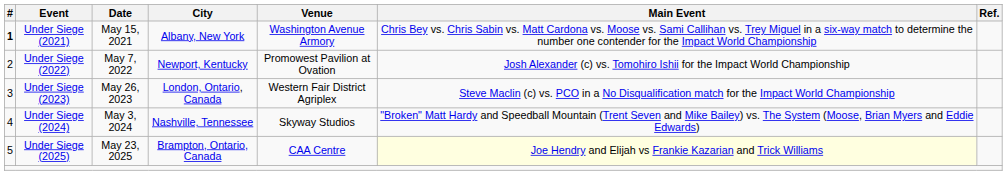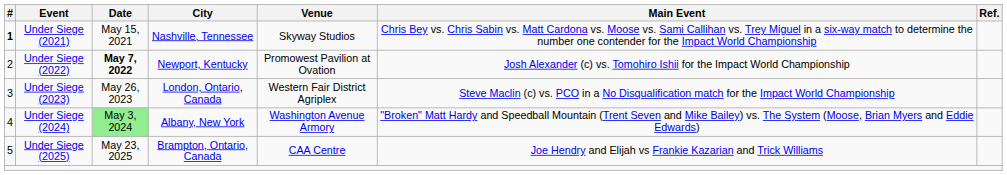 <table class="mw-datatable wikitable sortable succession-box" style="font-size:85%; text-align:center;" width="100%">
 <tr>
 <th>#</th>
 <th>Event</th>
 <th>Date</th>
 <th>City</th>
 <th>Venue</th>
 <th>Main Event</th>
 <th>Ref.</th>
 </tr>
 <tr>
 <td><strong>1</strong></td>
 <td><a href='#'>Under Siege (2021)</a></td>
 <td>May 15, 2021</td>
-<td><a href='#'>Albany, New York</a></td>
-<td><a href='#'>Washington Avenue Armory</a></td>
+<td><a href='#'>Nashville, Tennessee</a></td>
+<td>Skyway Studios</td>
 <td><a href='#'>Chris Bey</a> vs. <a href='#'>Chris Sabin</a> vs. <a href='#'>Matt Cardona</a> vs. <a href='#'>Moose</a> vs. <a href='#'>Sami Callihan</a> vs. <a href='#'>Trey Miguel</a> in a <a href='#'>six-way match</a> to determine the number one contender for the <a href='#'>Impact World Championship</a></td>
 <td></td>
 </tr>
 <tr>
 <td>2</td>
 <td><a href='#'>Under Siege (2022)</a></td>
-<td>May 7, 2022</td>
+<td><strong>May 7, 2022</strong></td>
 <td><a href='#'>Newport, Kentucky</a></td>
 <td>Promowest Pavilion at Ovation</td>
 <td><a href='#'>Josh Alexander</a> (c) vs. <a href='#'>Tomohiro Ishii</a> for the Impact World Championship</td>
 <td></td>
 </tr>
 <tr>
 <td>3</td>
 <td><a href='#'>Under Siege (2023)</a></td>
 <td>May 26, 2023</td>
 <td><a href='#'>London, Ontario</a>, <a href='#'>Canada</a></td>
 <td>Western Fair District Agriplex</td>
 <td><a href='#'>Steve Maclin</a> (c) vs. <a href='#'>PCO</a> in a <a href='#'>No Disqualification match</a> for the <a href='#'>Impact World Championship</a></td>
 <td></td>
 </tr>
 <tr>
 <td>4</td>
 <td><a href='#'>Under Siege (2024)</a></td>
-<td>May 3, 2024</td>
-<td><a href='#'>Nashville, Tennessee</a></td>
-<td>Skyway Studios</td>
+<td style="background: lightgreen;">May 3, 2024</td>
+<td><a href='#'>Albany, New York</a></td>
+<td><a href='#'>Washington Avenue Armory</a></td>
 <td><a href='#'>"Broken" Matt Hardy</a> and Speedball Mountain (<a href='#'>Trent Seven</a> and <a href='#'>Mike Bailey</a>) vs. <a href='#'>The System</a> (<a href='#'>Moose</a>, <a href='#'>Brian Myers</a> and <a href='#'>Eddie Edwards</a>)</td>
 <td></td>
 </tr>
 <tr>
 <td>5</td>
 <td><a href='#'>Under Siege (2025)</a></td>
 <td>May 23, 2025</td>
 <td><a href='#'>Brampton, Ontario, Canada</a></td>
 <td><a href='#'>CAA Centre</a></td>
-<td style="background: lightyellow;"><a href='#'>Joe Hendry</a> and Elijah vs <a href='#'>Frankie Kazarian</a> and <a href='#'>Trick Williams</a></td>
+<td><a href='#'>Joe Hendry</a> and Elijah vs <a href='#'>Frankie Kazarian</a> and <a href='#'>Trick Williams</a></td>
 <td></td>
 </tr>
 <tr>
 <td colspan="11"></td>
 </tr>
 </table>
